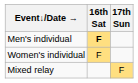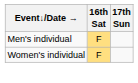 <table class="wikitable" style="margin:0.5em auto; font-size:90%; line-height:1.25em; text-align:center">
 <tr>
 <th>Event↓/Date →</th>
 <th>16th<br>Sat</th>
 <th>17th<br>Sun</th>
 </tr>
 <tr>
 <td align="left">Men's individual</td>
-<td bgcolor="#FFDF80"><strong>F</strong></td>
+<td bgcolor="#FFDF80">F</td>
 <td></td>
 </tr>
 <tr>
 <td align="left">Women's individual</td>
 <td bgcolor="#FFDF80">F</td>
 <td></td>
 </tr>
-<tr>
-<td align="left">Mixed relay</td>
-<td></td>
-<td bgcolor="#FFDF80">F</td>
-</tr>
 </table>
